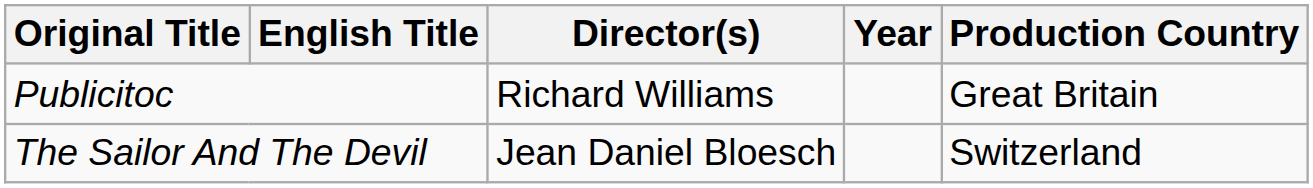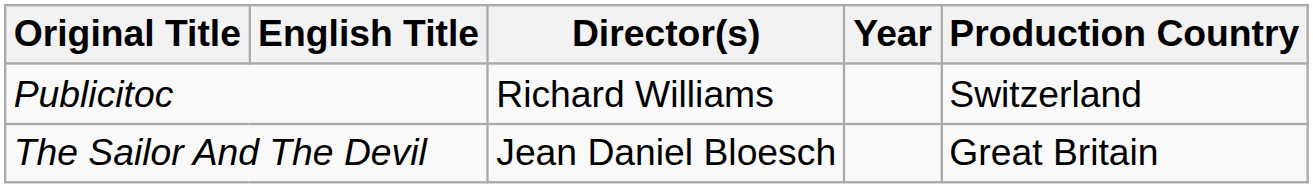 <table class="wikitable sortable">
 <tr>
 <th>Original Title</th>
 <th>English Title</th>
 <th>Director(s)</th>
 <th>Year</th>
 <th>Production Country</th>
 </tr>
 <tr>
 <td colspan="2"><em>Publicitoc</em></td>
 <td>Richard Williams</td>
 <td></td>
-<td>Great Britain</td>
+<td>Switzerland</td>
 </tr>
 <tr>
 <td colspan="2"><em>The Sailor And The Devil</em></td>
 <td>Jean Daniel Bloesch</td>
 <td></td>
-<td>Switzerland</td>
+<td>Great Britain</td>
 </tr>
 </table>
